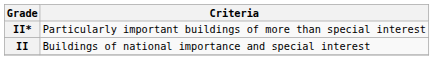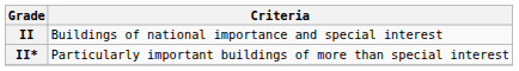 <table class="wikitable" border="1">
 <tr>
 <th>Grade</th>
 <th>Criteria</th>
 </tr>
 <tr>
+<th>II</th>
+<td>Buildings of national importance and special interest</td>
+</tr>
+<tr>
 <th>II*</th>
 <td>Particularly important buildings of more than special interest</td>
 </tr>
 <tr>
-<th>II</th>
-<td>Buildings of national importance and special interest</td>
-</tr>
-<tr>
 </tr>
 </table>
